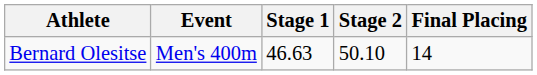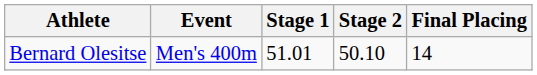 <table class="wikitable">
 <tr>
 <th>Athlete</th>
 <th>Event</th>
 <th>Stage 1</th>
 <th>Stage 2</th>
 <th>Final Placing</th>
 </tr>
 <tr>
 <td><a href='#'>Bernard Olesitse</a></td>
 <td><a href='#'>Men's 400m</a></td>
-<td>46.63</td>
+<td>51.01</td>
 <td>50.10</td>
 <td>14</td>
 </tr>
 </table>
